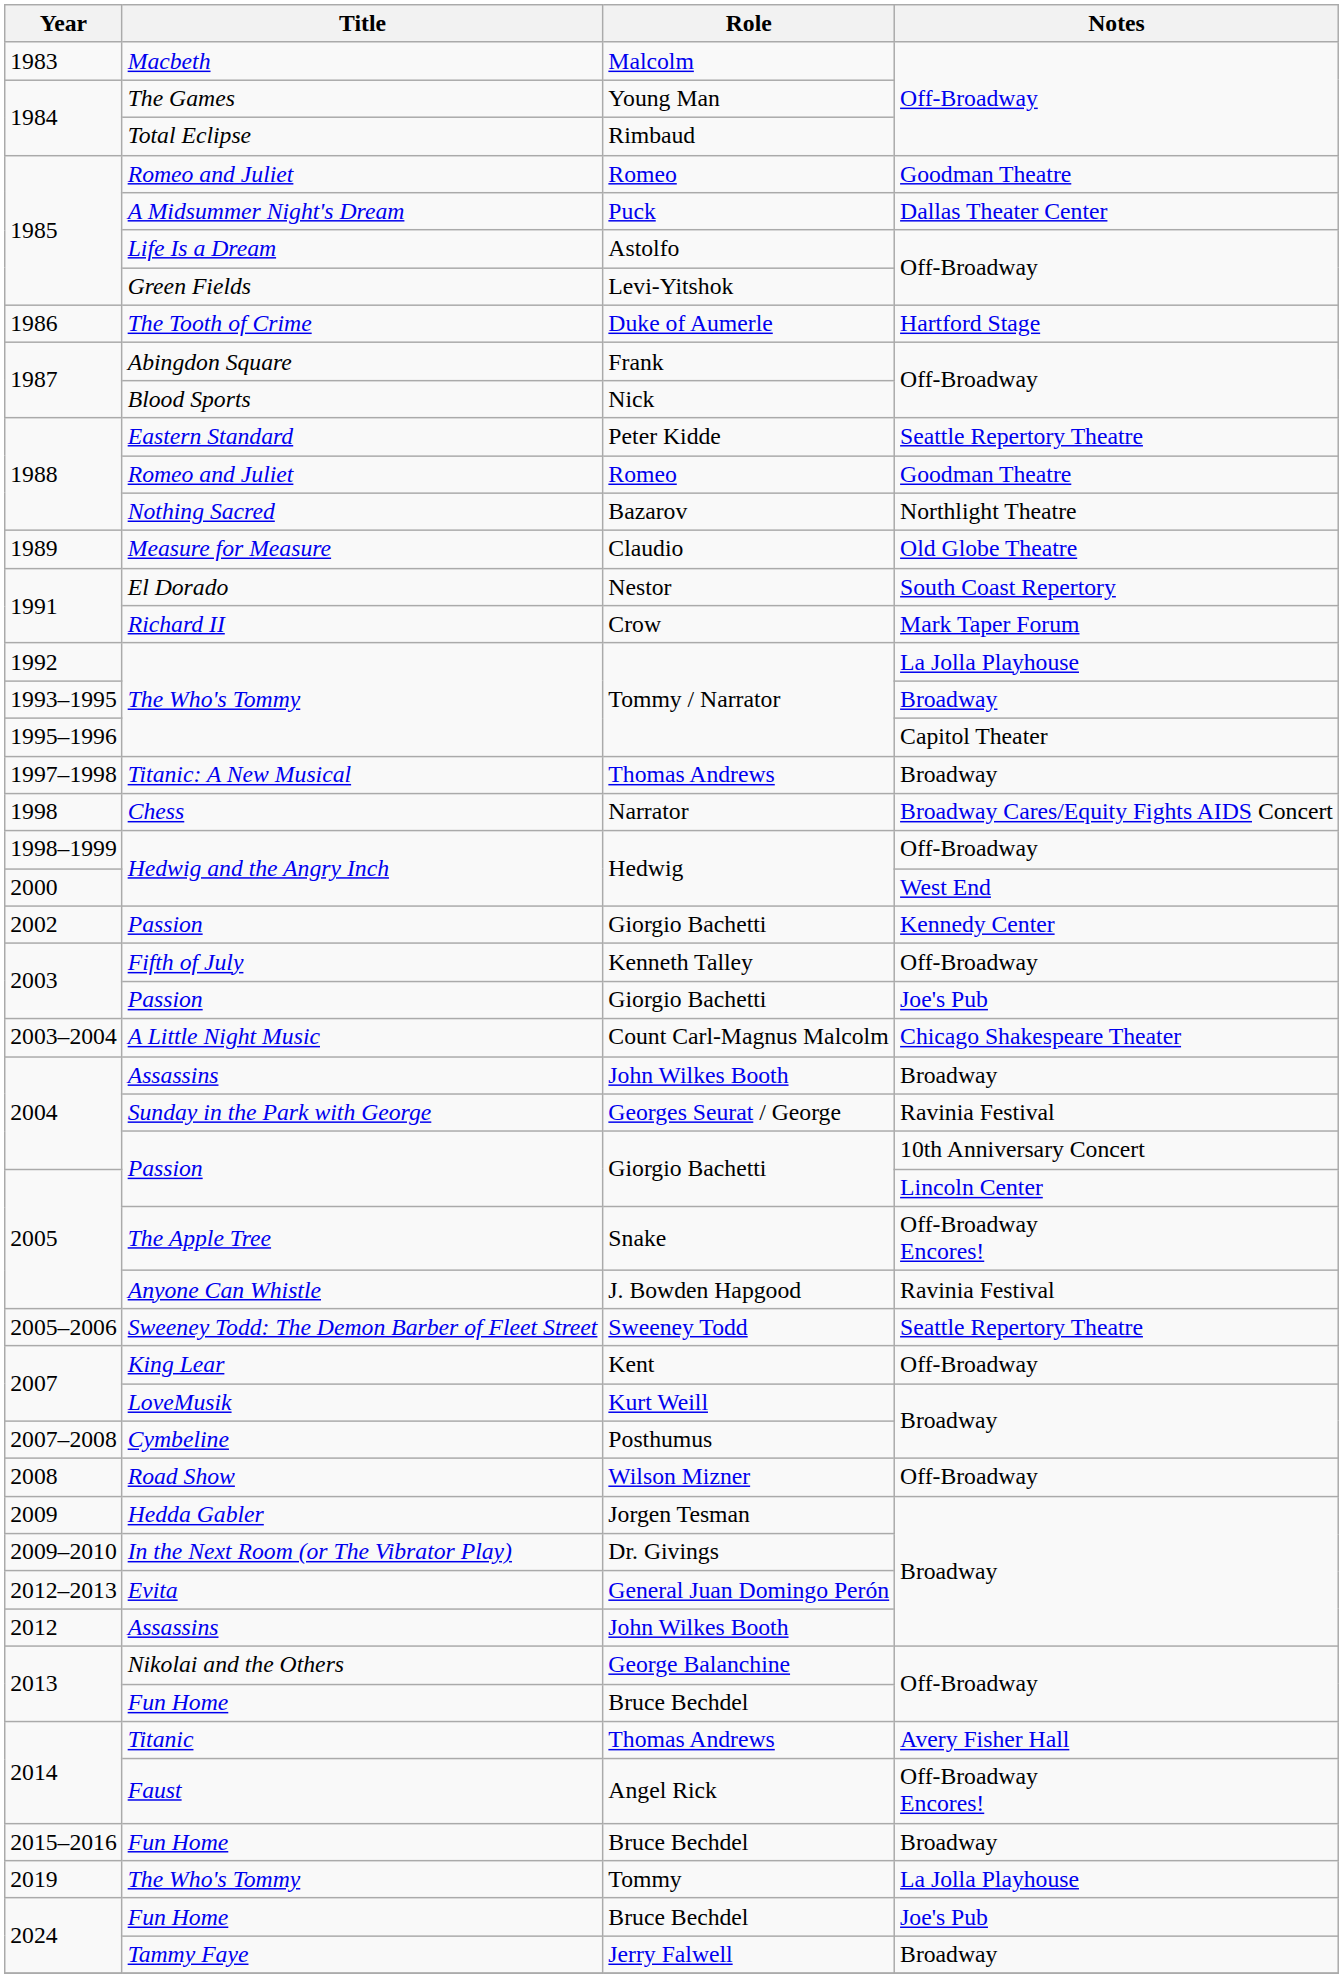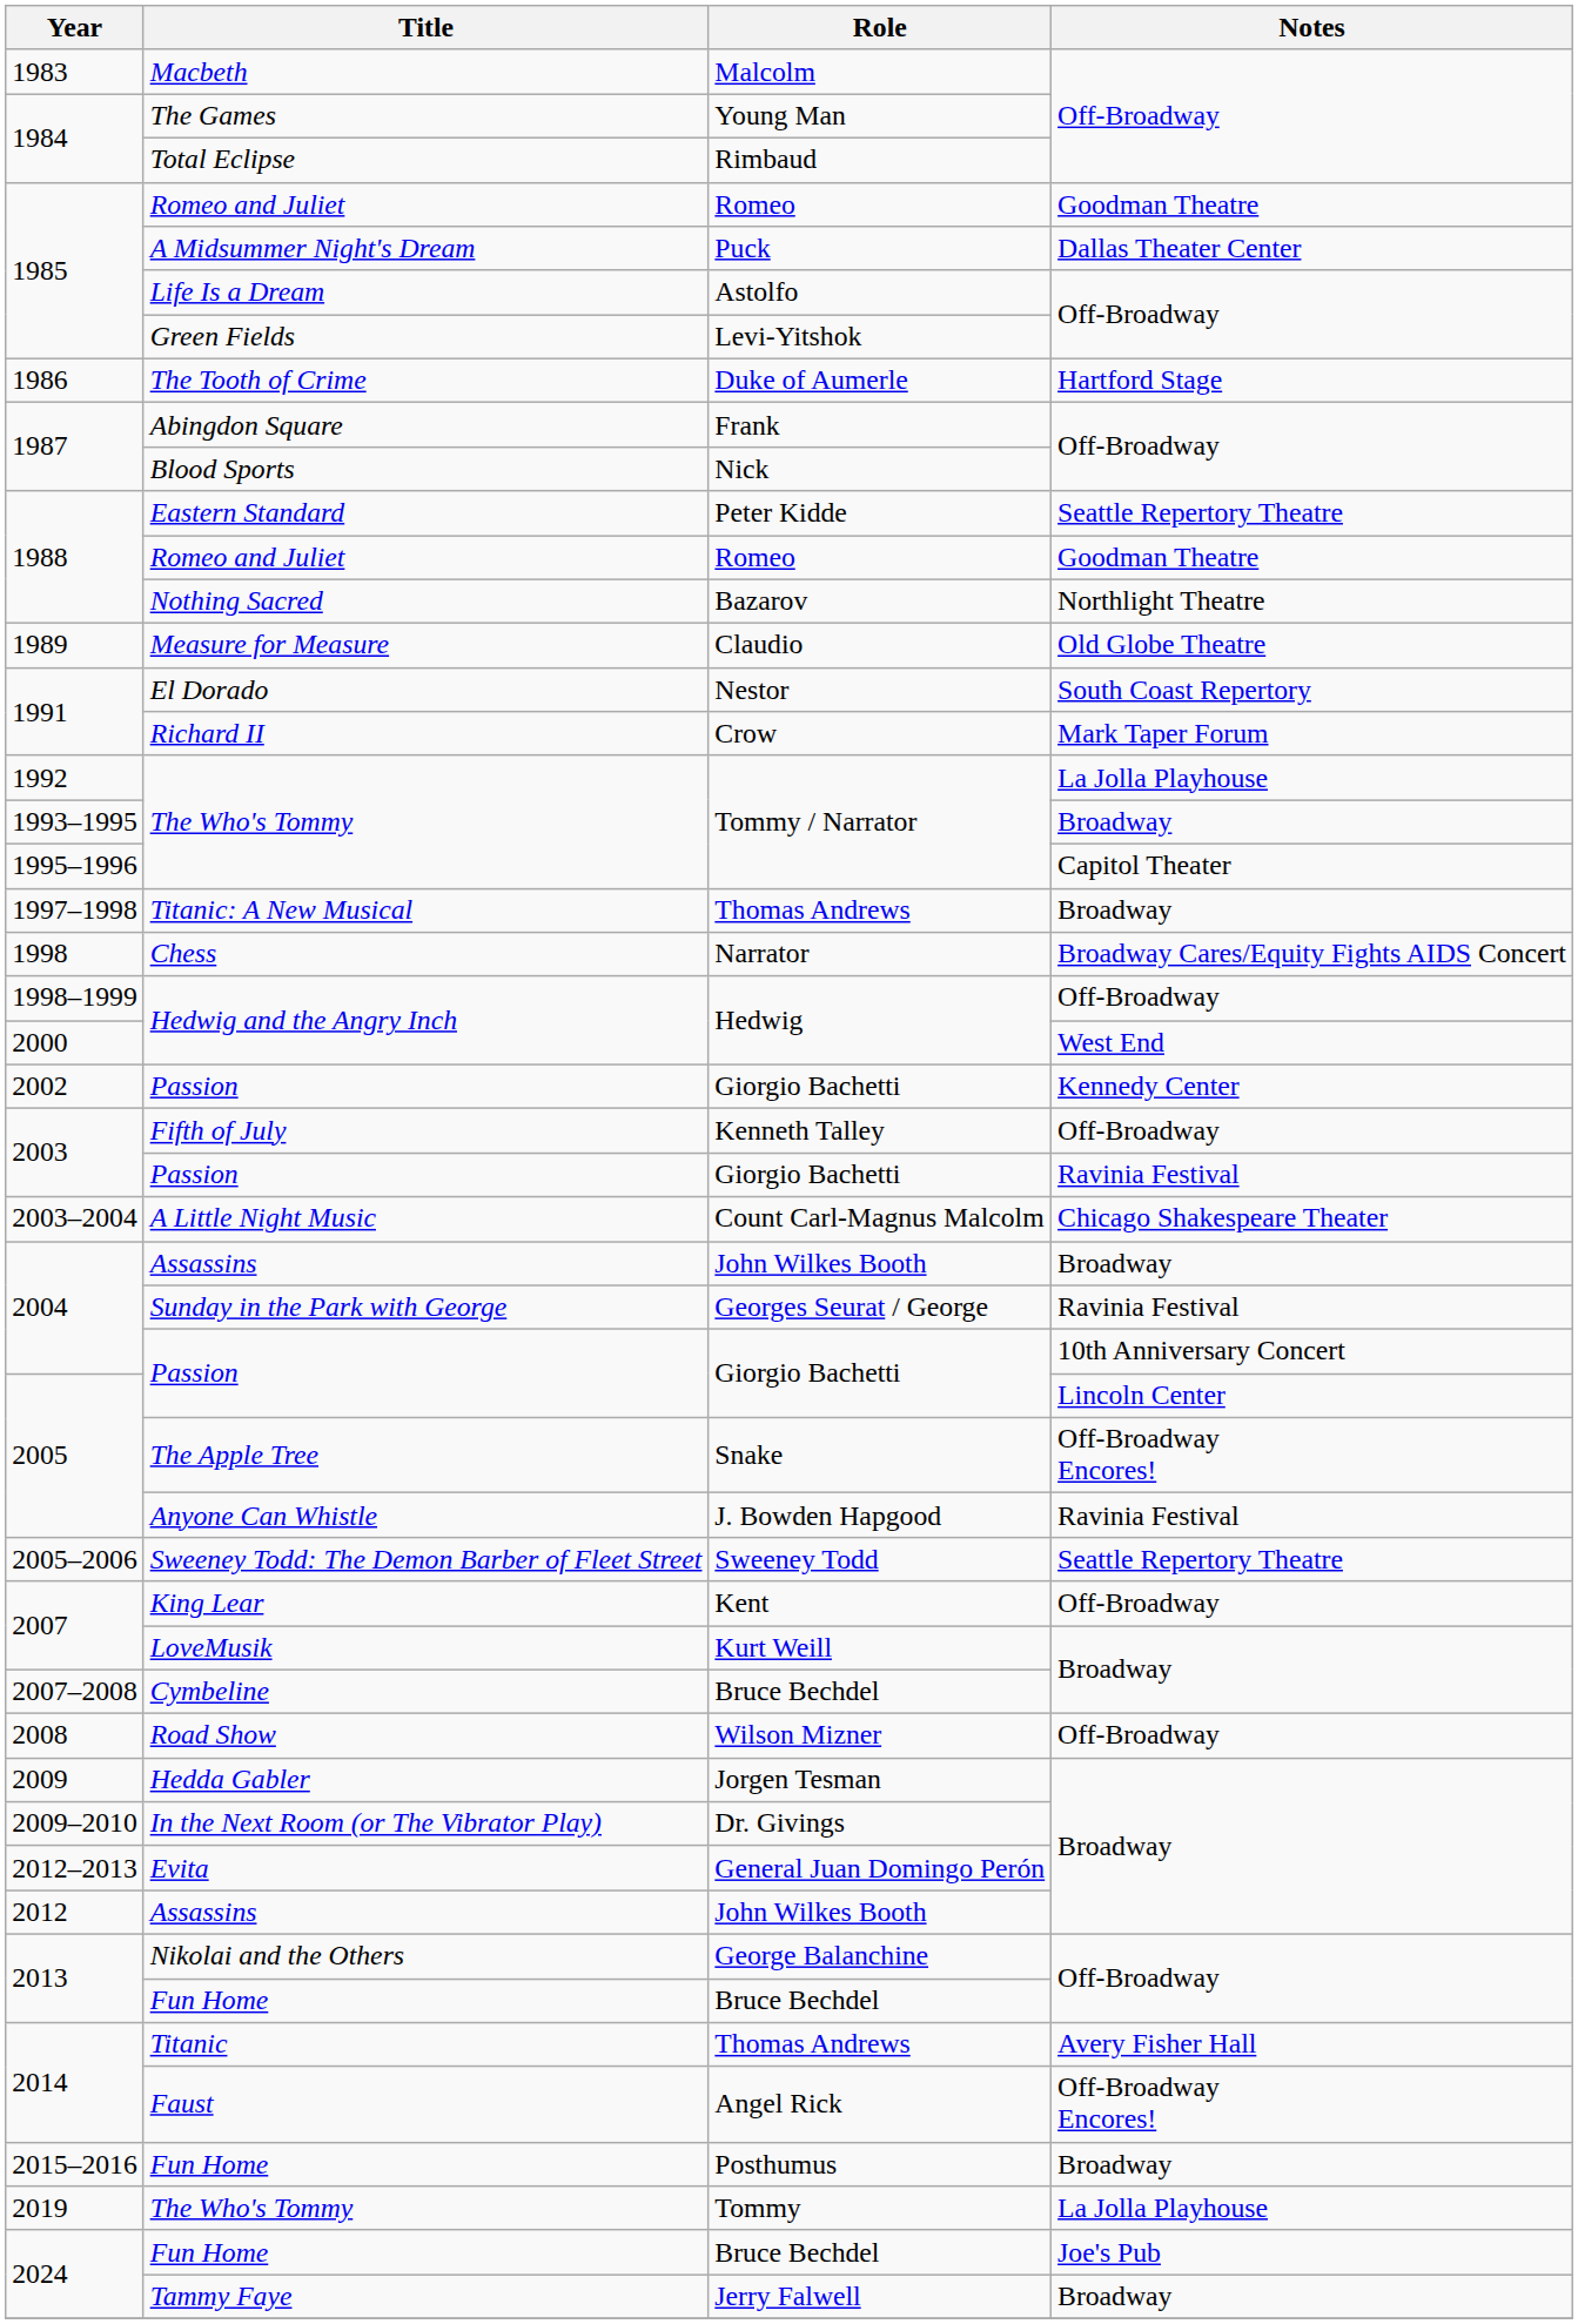 <table class="wikitable sortable">
 <tr>
 <th>Year</th>
 <th>Title</th>
 <th>Role</th>
 <th>Notes</th>
 </tr>
 <tr>
 <td>1983</td>
 <td><em><a href='#'>Macbeth</a></em></td>
 <td><a href='#'>Malcolm</a></td>
 <td rowspan=3><a href='#'>Off-Broadway</a></td>
 </tr>
 <tr>
 <td rowspan=2>1984</td>
 <td><em>The Games</em></td>
 <td>Young Man</td>
 </tr>
 <tr>
 <td><em>Total Eclipse</em></td>
 <td>Rimbaud</td>
 </tr>
 <tr>
 <td rowspan=4>1985</td>
 <td><em><a href='#'>Romeo and Juliet</a></em></td>
 <td><a href='#'>Romeo</a></td>
 <td><a href='#'>Goodman Theatre</a></td>
 </tr>
 <tr>
 <td><em><a href='#'>A Midsummer Night's Dream</a></em></td>
 <td><a href='#'>Puck</a></td>
 <td><a href='#'>Dallas Theater Center</a></td>
 </tr>
 <tr>
 <td><em><a href='#'>Life Is a Dream</a></em></td>
 <td>Astolfo</td>
 <td rowspan=2>Off-Broadway</td>
 </tr>
 <tr>
 <td><em>Green Fields</em></td>
 <td>Levi-Yitshok</td>
 </tr>
 <tr>
 <td>1986</td>
 <td><em><a href='#'>The Tooth of Crime</a></em></td>
 <td><a href='#'>Duke of Aumerle</a></td>
 <td><a href='#'>Hartford Stage</a></td>
 </tr>
 <tr>
 <td rowspan=2>1987</td>
 <td><em>Abingdon Square</em></td>
 <td>Frank</td>
 <td rowspan=2>Off-Broadway</td>
 </tr>
 <tr>
 <td><em>Blood Sports</em></td>
 <td>Nick</td>
 </tr>
 <tr>
 <td rowspan=3>1988</td>
 <td><em><a href='#'>Eastern Standard</a></em></td>
 <td>Peter Kidde</td>
 <td><a href='#'>Seattle Repertory Theatre</a></td>
 </tr>
 <tr>
 <td><em><a href='#'>Romeo and Juliet</a></em></td>
 <td><a href='#'>Romeo</a></td>
 <td><a href='#'>Goodman Theatre</a></td>
 </tr>
 <tr>
 <td><em><a href='#'>Nothing Sacred</a></em></td>
 <td>Bazarov</td>
 <td>Northlight Theatre</td>
 </tr>
 <tr>
 <td>1989</td>
 <td><em><a href='#'>Measure for Measure</a></em></td>
 <td>Claudio</td>
 <td><a href='#'>Old Globe Theatre</a></td>
 </tr>
 <tr>
 <td rowspan=2>1991</td>
 <td><em>El Dorado</em></td>
 <td>Nestor</td>
 <td><a href='#'>South Coast Repertory</a></td>
 </tr>
 <tr>
 <td><em><a href='#'>Richard II</a></em></td>
 <td>Crow</td>
 <td><a href='#'>Mark Taper Forum</a></td>
 </tr>
 <tr>
 <td>1992</td>
 <td rowspan=3><em><a href='#'>The Who's Tommy</a></em></td>
 <td rowspan=3>Tommy / Narrator</td>
 <td><a href='#'>La Jolla Playhouse</a></td>
 </tr>
 <tr>
 <td>1993–1995</td>
 <td><a href='#'>Broadway</a></td>
 </tr>
 <tr>
 <td>1995–1996</td>
 <td>Capitol Theater</td>
 </tr>
 <tr>
 <td>1997–1998</td>
 <td><em><a href='#'>Titanic: A New Musical</a></em></td>
 <td><a href='#'>Thomas Andrews</a></td>
 <td>Broadway</td>
 </tr>
 <tr>
 <td>1998</td>
 <td><a href='#'><em>Chess</em></a></td>
 <td>Narrator</td>
 <td><a href='#'>Broadway Cares/Equity Fights AIDS</a> Concert</td>
 </tr>
 <tr>
 <td>1998–1999</td>
 <td rowspan=2><em><a href='#'>Hedwig and the Angry Inch</a></em></td>
 <td rowspan=2>Hedwig</td>
 <td>Off-Broadway</td>
 </tr>
 <tr>
 <td>2000</td>
 <td><a href='#'>West End</a></td>
 </tr>
 <tr>
 <td>2002</td>
 <td><em><a href='#'>Passion</a></em></td>
 <td>Giorgio Bachetti</td>
 <td><a href='#'>Kennedy Center</a></td>
 </tr>
 <tr>
 <td rowspan=2>2003</td>
 <td><em><a href='#'>Fifth of July</a></em></td>
 <td>Kenneth Talley</td>
 <td>Off-Broadway</td>
 </tr>
 <tr>
 <td><em><a href='#'>Passion</a></em></td>
 <td>Giorgio Bachetti</td>
-<td><a href='#'>Joe's Pub</a></td>
+<td><a href='#'>Ravinia Festival</a></td>
 </tr>
 <tr>
 <td>2003–2004</td>
 <td><em><a href='#'>A Little Night Music</a></em></td>
 <td>Count Carl-Magnus Malcolm</td>
 <td><a href='#'>Chicago Shakespeare Theater</a></td>
 </tr>
 <tr>
 <td rowspan=3>2004</td>
 <td><em><a href='#'>Assassins</a></em></td>
 <td><a href='#'>John Wilkes Booth</a></td>
 <td>Broadway</td>
 </tr>
 <tr>
 <td><em><a href='#'>Sunday in the Park with George</a></em></td>
 <td><a href='#'>Georges Seurat</a> / George</td>
 <td>Ravinia Festival</td>
 </tr>
 <tr>
 <td rowspan=2><em><a href='#'>Passion</a></em></td>
 <td rowspan=2>Giorgio Bachetti</td>
 <td>10th Anniversary Concert</td>
 </tr>
 <tr>
 <td rowspan=3>2005</td>
 <td><a href='#'>Lincoln Center</a></td>
 </tr>
 <tr>
 <td><em><a href='#'>The Apple Tree</a></em></td>
 <td>Snake</td>
 <td>Off-Broadway<br><a href='#'>Encores!</a></td>
 </tr>
 <tr>
 <td><em><a href='#'>Anyone Can Whistle</a></em></td>
 <td>J. Bowden Hapgood</td>
 <td>Ravinia Festival</td>
 </tr>
 <tr>
 <td>2005–2006</td>
 <td><em><a href='#'>Sweeney Todd: The Demon Barber of Fleet Street</a></em></td>
 <td><a href='#'>Sweeney Todd</a></td>
 <td><a href='#'>Seattle Repertory Theatre</a></td>
 </tr>
 <tr>
 <td rowspan=2>2007</td>
 <td><em><a href='#'>King Lear</a></em></td>
 <td>Kent</td>
 <td>Off-Broadway</td>
 </tr>
 <tr>
 <td><em><a href='#'>LoveMusik</a></em></td>
 <td><a href='#'>Kurt Weill</a></td>
 <td rowspan=2>Broadway</td>
 </tr>
 <tr>
 <td>2007–2008</td>
 <td><em><a href='#'>Cymbeline</a></em></td>
-<td>Posthumus</td>
+<td>Bruce Bechdel</td>
 </tr>
 <tr>
 <td>2008</td>
 <td><em><a href='#'>Road Show</a></em></td>
 <td><a href='#'>Wilson Mizner</a></td>
 <td>Off-Broadway</td>
 </tr>
 <tr>
 <td>2009</td>
 <td><em><a href='#'>Hedda Gabler</a></em></td>
 <td>Jorgen Tesman</td>
 <td rowspan=4>Broadway</td>
 </tr>
 <tr>
 <td>2009–2010</td>
 <td><em><a href='#'>In the Next Room (or The Vibrator Play)</a></em></td>
 <td>Dr. Givings</td>
 </tr>
 <tr>
 <td>2012–2013</td>
 <td><em><a href='#'>Evita</a></em></td>
 <td><a href='#'>General Juan Domingo Perón</a></td>
 </tr>
 <tr>
 <td>2012</td>
 <td><em><a href='#'>Assassins</a></em></td>
 <td><a href='#'>John Wilkes Booth</a></td>
 </tr>
 <tr>
 <td rowspan="2">2013</td>
 <td><em>Nikolai and the Others</em></td>
 <td><a href='#'>George Balanchine</a></td>
 <td rowspan=2>Off-Broadway</td>
 </tr>
 <tr>
 <td><em><a href='#'>Fun Home</a></em></td>
 <td>Bruce Bechdel</td>
 </tr>
 <tr>
 <td rowspan=2>2014</td>
 <td><em><a href='#'>Titanic</a></em></td>
 <td><a href='#'>Thomas Andrews</a></td>
 <td><a href='#'>Avery Fisher Hall</a></td>
 </tr>
 <tr>
 <td><a href='#'><em>Faust</em></a></td>
 <td>Angel Rick</td>
 <td>Off-Broadway<br><a href='#'>Encores!</a></td>
 </tr>
 <tr>
 <td>2015–2016</td>
 <td><em><a href='#'>Fun Home</a></em></td>
-<td>Bruce Bechdel</td>
+<td>Posthumus</td>
 <td>Broadway</td>
 </tr>
 <tr>
 <td>2019</td>
 <td><em><a href='#'>The Who's Tommy</a></em></td>
 <td>Tommy</td>
 <td><a href='#'>La Jolla Playhouse</a></td>
 </tr>
 <tr>
 <td rowspan=2>2024</td>
 <td><em><a href='#'>Fun Home</a></em></td>
 <td>Bruce Bechdel</td>
 <td><a href='#'>Joe's Pub</a></td>
 </tr>
 <tr>
 <td><a href='#'><em>Tammy Faye</em></a></td>
 <td><a href='#'>Jerry Falwell</a></td>
 <td>Broadway</td>
 </tr>
 <tr>
 </tr>
 </table>
